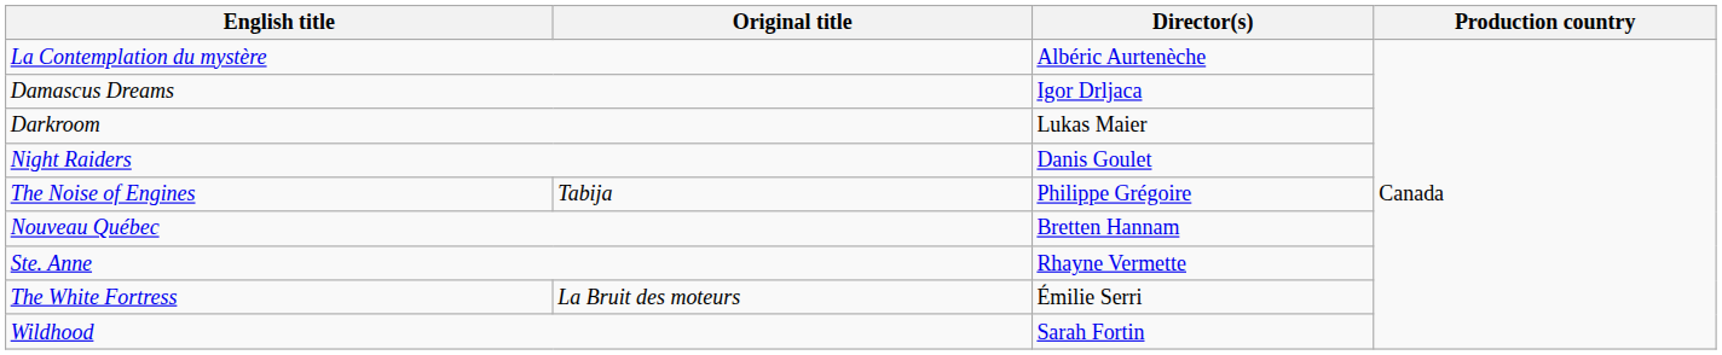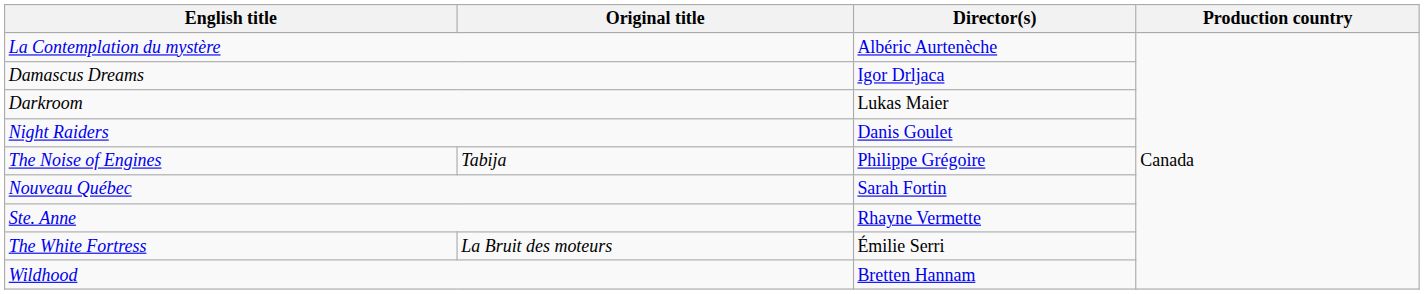 <table class="wikitable" width=100%>
 <tr>
 <th scope="col" width="32%">English title</th>
 <th scope="col" width="28%">Original title</th>
 <th scope="col" width="20%">Director(s)</th>
 <th scope="col" width="20%">Production country</th>
 </tr>
 <tr>
 <td colspan=2><em><a href='#'>La Contemplation du mystère</a></em></td>
 <td><a href='#'>Albéric Aurtenèche</a></td>
 <td rowspan=9>Canada</td>
 </tr>
 <tr>
 <td colspan=2><em>Damascus Dreams</em></td>
 <td><a href='#'>Igor Drljaca</a></td>
 </tr>
 <tr>
 <td colspan=2><em>Darkroom</em></td>
 <td>Lukas Maier</td>
 </tr>
 <tr>
 <td colspan=2><em><a href='#'>Night Raiders</a></em></td>
 <td><a href='#'>Danis Goulet</a></td>
 </tr>
 <tr>
 <td><em><a href='#'>The Noise of Engines</a></em></td>
 <td><em>Tabija</em></td>
 <td><a href='#'>Philippe Grégoire</a></td>
 </tr>
 <tr>
 <td colspan=2><em><a href='#'>Nouveau Québec</a></em></td>
-<td><a href='#'>Bretten Hannam</a></td>
+<td><a href='#'>Sarah Fortin</a></td>
 </tr>
 <tr>
 <td colspan=2><em><a href='#'>Ste. Anne</a></em></td>
 <td><a href='#'>Rhayne Vermette</a></td>
 </tr>
 <tr>
 <td><em><a href='#'>The White Fortress</a></em></td>
 <td><em>La Bruit des moteurs</em></td>
 <td>Émilie Serri</td>
 </tr>
 <tr>
 <td colspan=2><em><a href='#'>Wildhood</a></em></td>
-<td><a href='#'>Sarah Fortin</a></td>
+<td><a href='#'>Bretten Hannam</a></td>
 </tr>
 </table>
